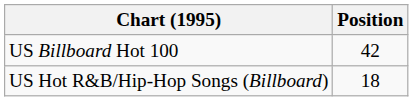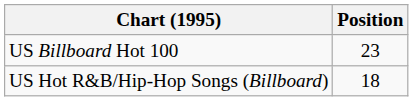 <table class="wikitable sortable">
 <tr>
 <th align="left">Chart (1995)</th>
 <th style="text-align:center;">Position</th>
 </tr>
 <tr>
 <td>US <em>Billboard</em> Hot 100</td>
-<td style="text-align:center;">42</td>
+<td style="text-align:center;">23</td>
 </tr>
 <tr>
 <td>US Hot R&B/Hip-Hop Songs (<em>Billboard</em>)</td>
 <td style="text-align:center;">18</td>
 </tr>
 </table>
